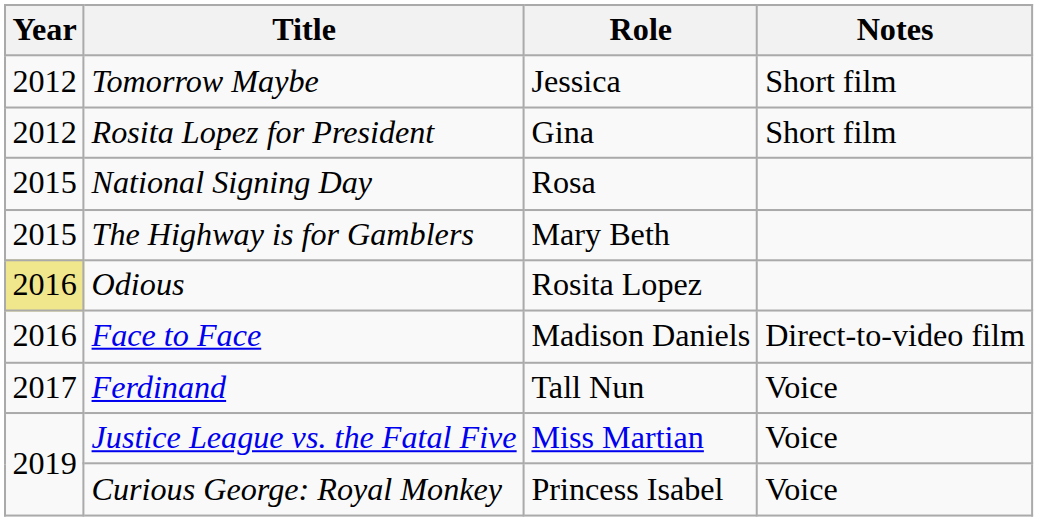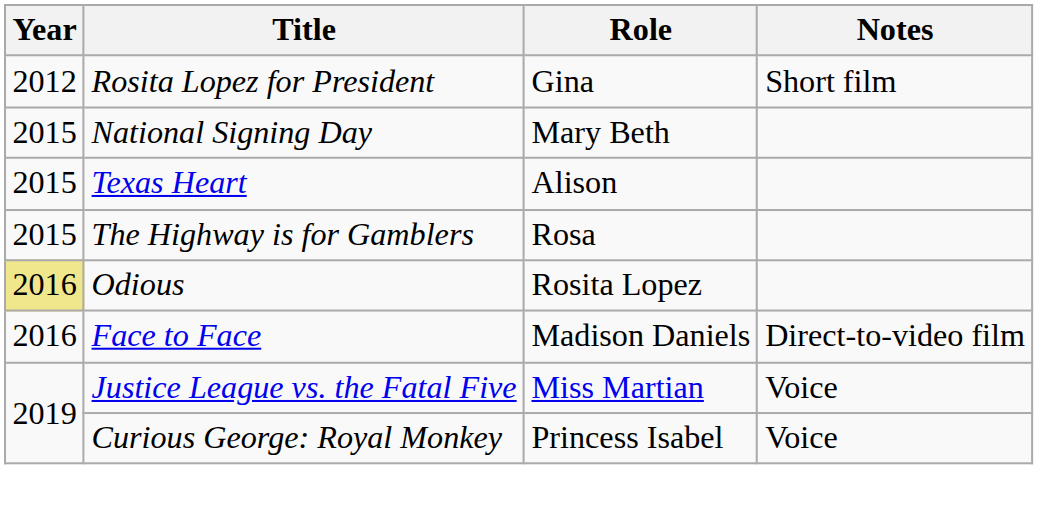 <table class="wikitable sortable">
 <tr>
 <th>Year</th>
 <th>Title</th>
 <th>Role</th>
 <th class="unsortable">Notes</th>
-</tr>
-<tr>
-<td>2012</td>
-<td><em>Tomorrow Maybe</em></td>
-<td>Jessica</td>
-<td>Short film</td>
 </tr>
 <tr>
 <td>2012</td>
 <td><em>Rosita Lopez for President</em></td>
 <td>Gina</td>
 <td>Short film</td>
 </tr>
 <tr>
 <td>2015</td>
 <td><em>National Signing Day</em></td>
-<td>Rosa</td>
+<td>Mary Beth</td>
+<td></td>
+</tr>
+<tr>
+<td>2015</td>
+<td><em><a href='#'>Texas Heart</a></em></td>
+<td>Alison</td>
 <td></td>
 </tr>
 <tr>
 <td>2015</td>
 <td data-sort-value="Highway is for Gamblers, The"><em>The Highway is for Gamblers</em></td>
-<td>Mary Beth</td>
+<td>Rosa</td>
 <td></td>
 </tr>
 <tr>
 <td style="background: khaki;">2016</td>
 <td><em>Odious</em></td>
 <td>Rosita Lopez</td>
 <td></td>
 </tr>
 <tr>
 <td>2016</td>
 <td><em><a href='#'>Face to Face</a></em></td>
 <td>Madison Daniels</td>
 <td>Direct-to-video film</td>
 </tr>
 <tr>
-<td>2017</td>
-<td><em><a href='#'>Ferdinand</a></em></td>
-<td>Tall Nun</td>
-<td>Voice</td>
-</tr>
-<tr>
 <td rowspan="2">2019</td>
 <td><em><a href='#'>Justice League vs. the Fatal Five</a></em></td>
 <td><a href='#'>Miss Martian</a></td>
 <td>Voice</td>
 </tr>
 <tr>
 <td><em>Curious George: Royal Monkey</em></td>
 <td>Princess Isabel</td>
 <td>Voice</td>
 </tr>
 </table>
